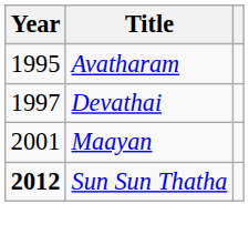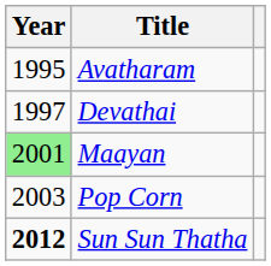 <table class="wikitable sortable">
 <tr style="background:#ccc; text-align:center;">
 <th>Year</th>
 <th>Title</th>
 <th class="unsortable"  ></th>
 </tr>
 <tr>
 <td>1995</td>
 <td><em><a href='#'>Avatharam</a></em></td>
 <td></td>
 </tr>
 <tr>
 <td>1997</td>
 <td><em><a href='#'>Devathai</a></em></td>
 <td></td>
 </tr>
 <tr>
-<td>2001</td>
+<td style="background: lightgreen;">2001</td>
 <td><em><a href='#'>Maayan</a></em></td>
+<td></td>
+</tr>
+<tr>
+<td>2003</td>
+<td><em><a href='#'>Pop Corn</a></em></td>
 <td></td>
 </tr>
 <tr>
 <td><strong>2012</strong></td>
 <td><em><a href='#'>Sun Sun Thatha</a></em></td>
 <td></td>
 </tr>
 </table>
